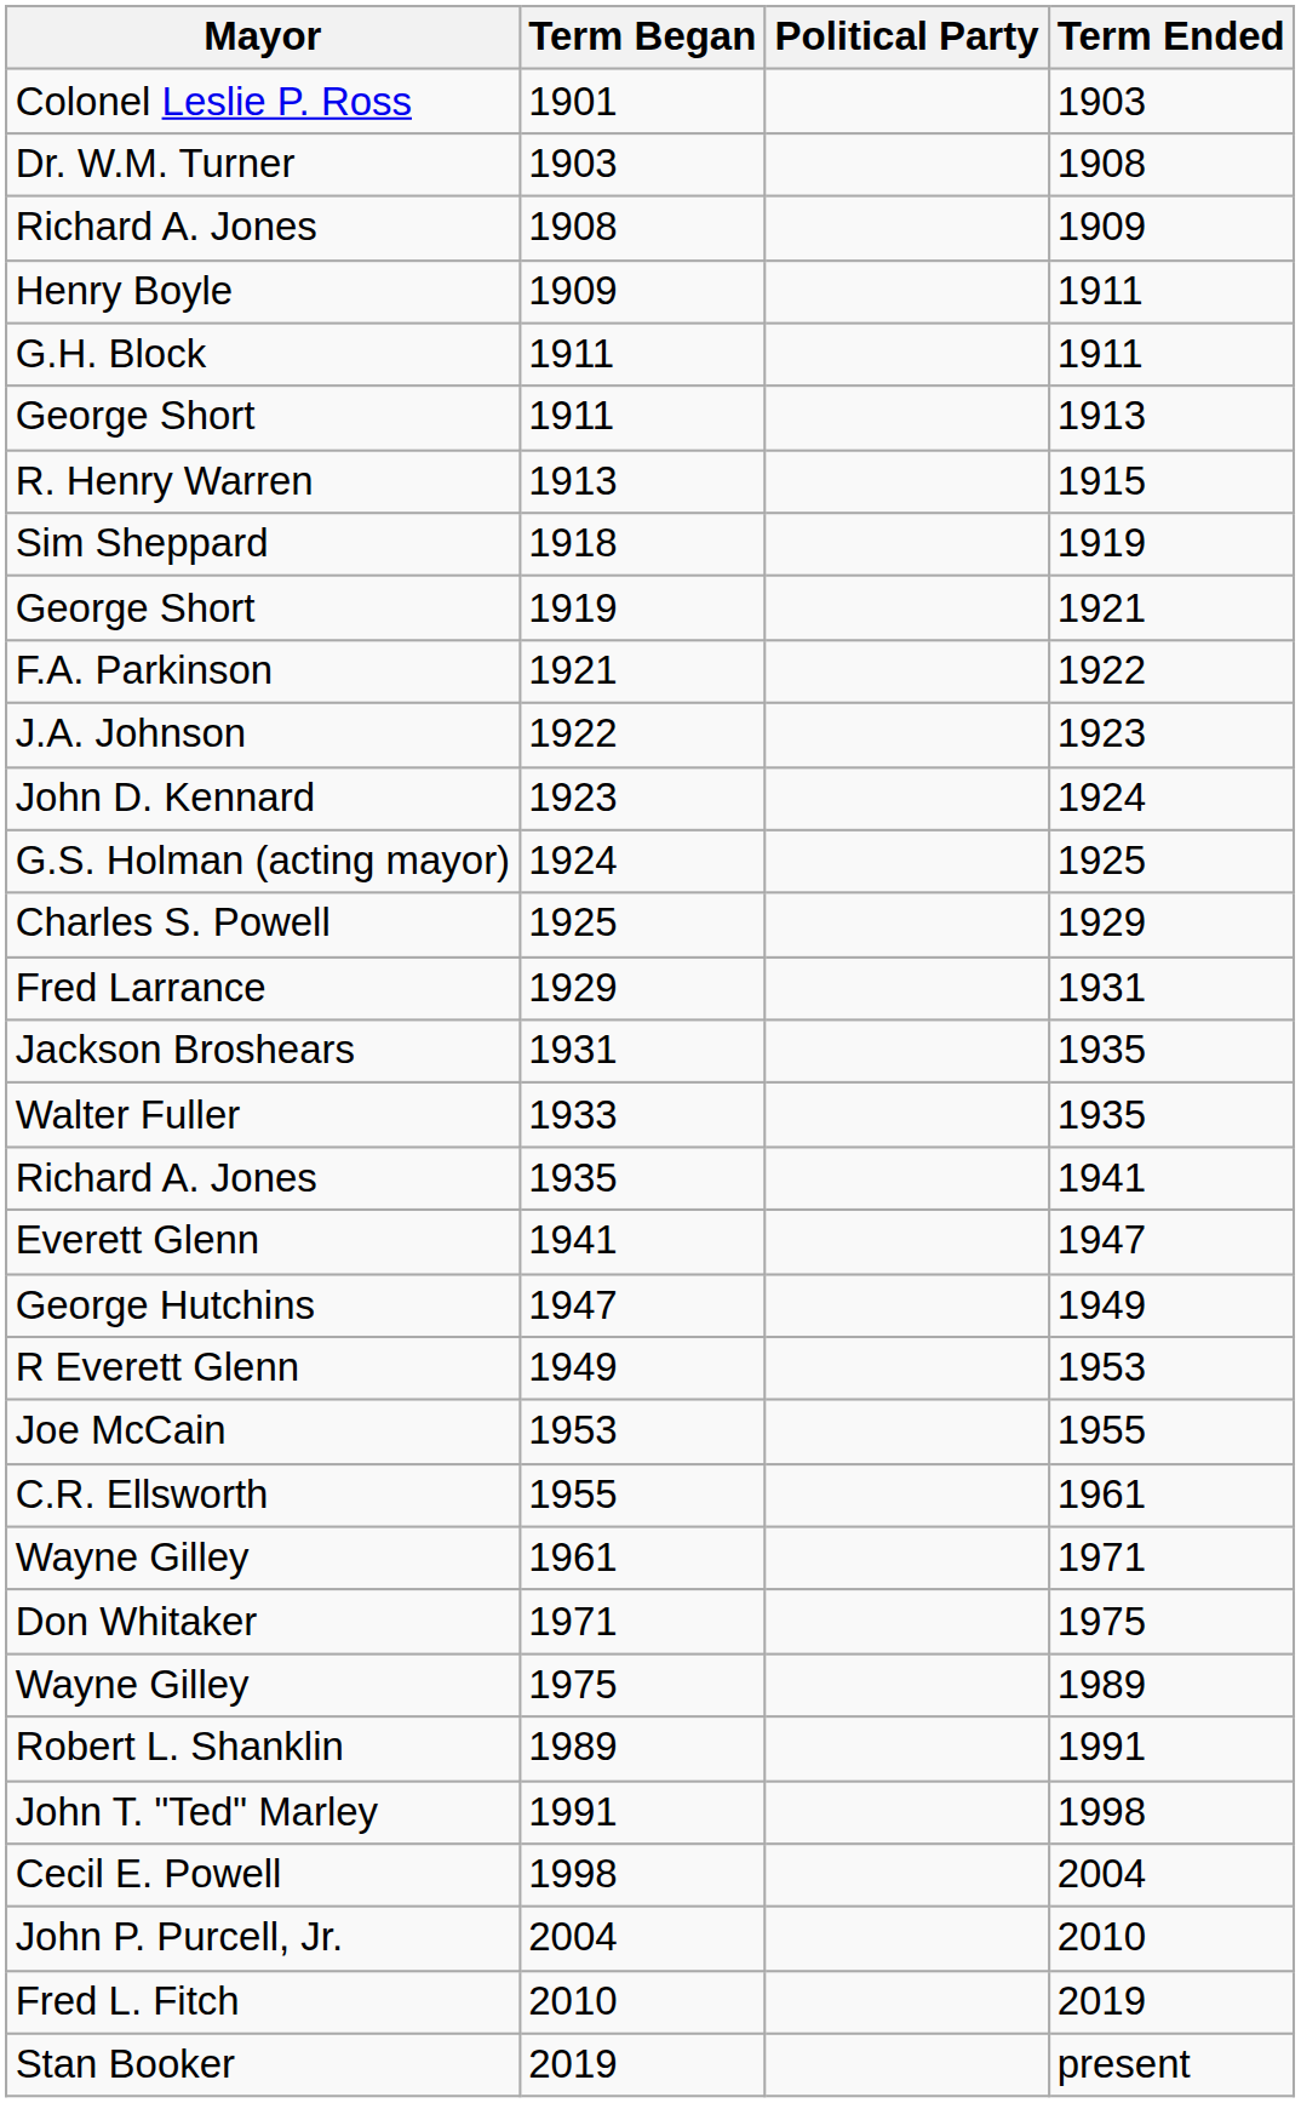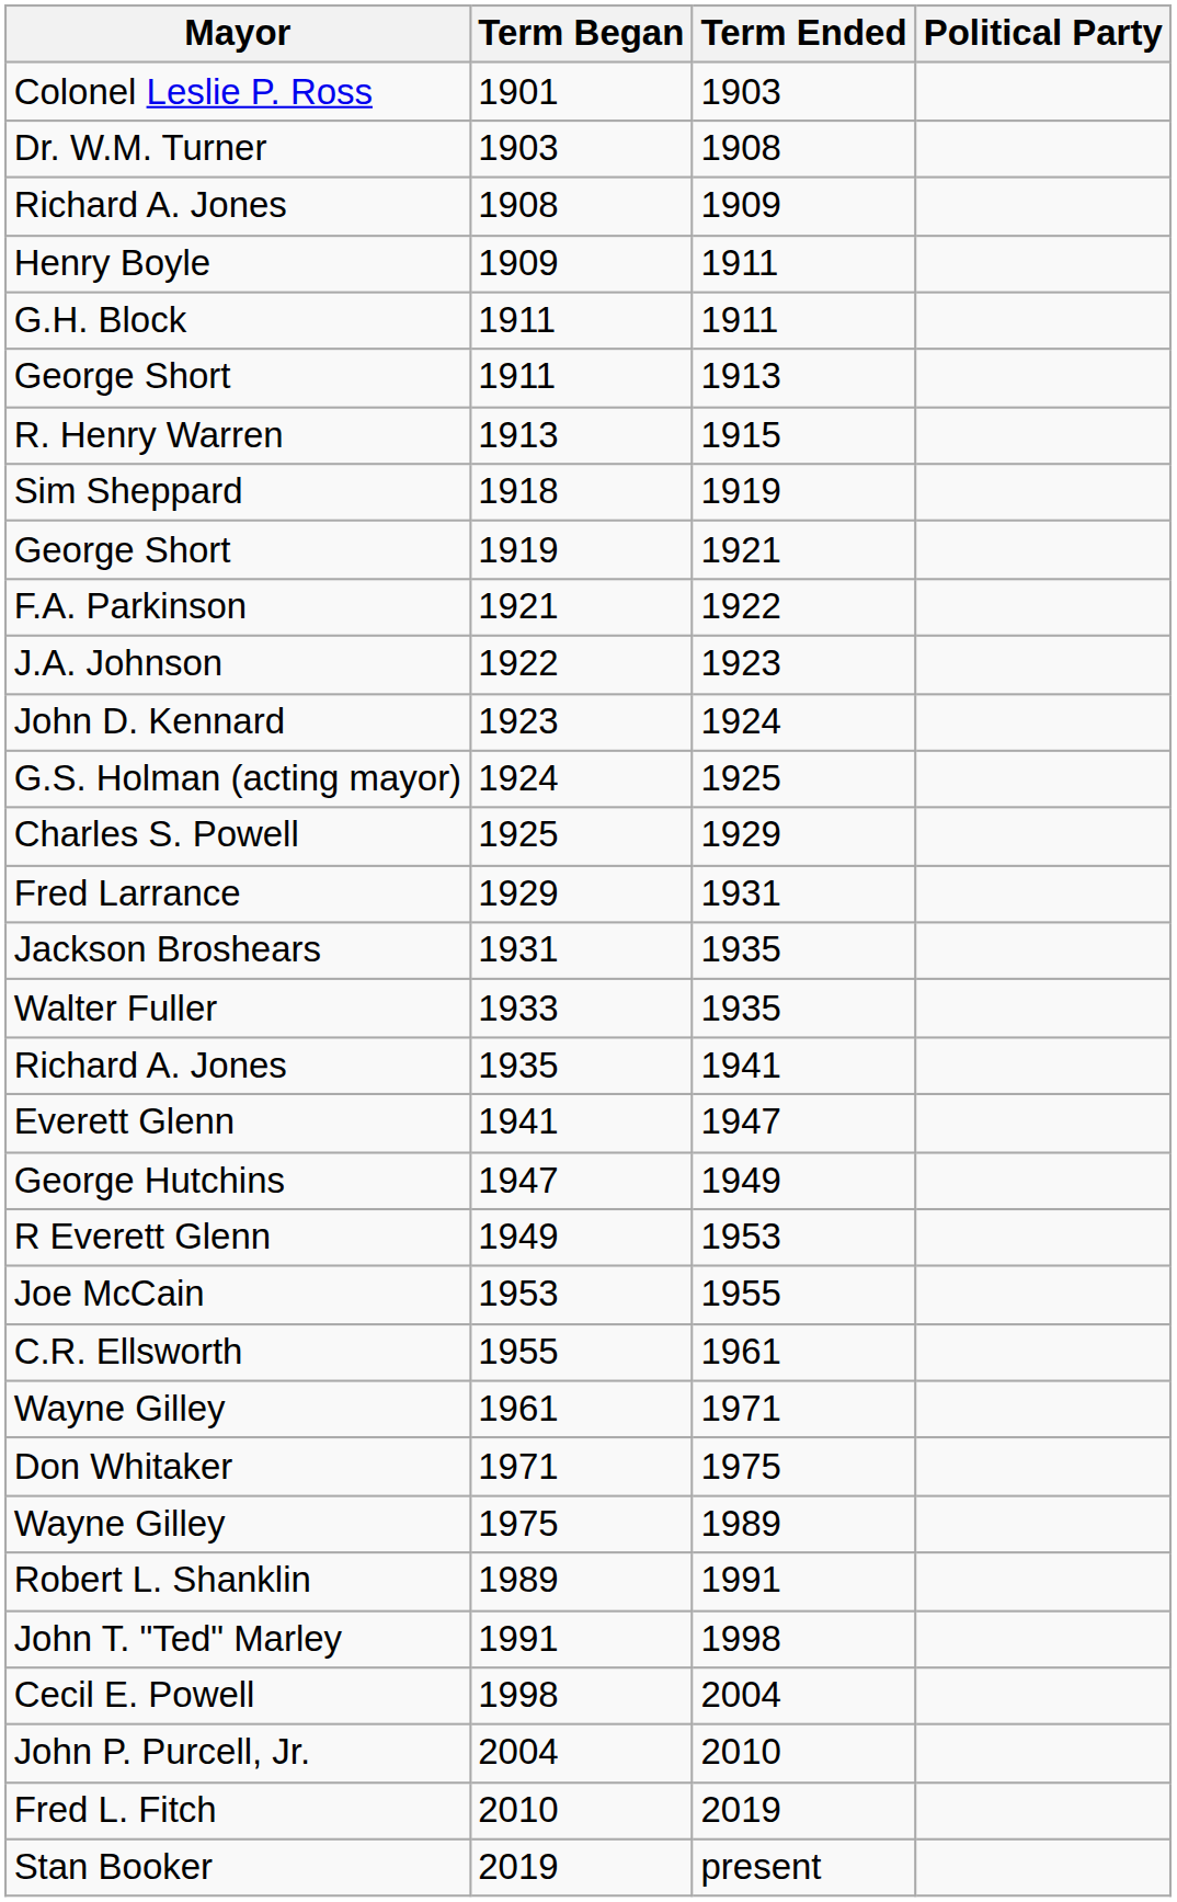 <table class="wikitable">
 <tr>
 <th>Mayor</th>
 <th>Term Began</th>
+<th>Term Ended</th>
 <th>Political Party</th>
-<th>Term Ended</th>
 </tr>
 <tr>
 <td>Colonel <a href='#'>Leslie P. Ross</a></td>
 <td>1901</td>
+<td>1903</td>
 <td></td>
-<td>1903</td>
 </tr>
 <tr>
 <td>Dr. W.M. Turner</td>
 <td>1903</td>
+<td>1908</td>
 <td></td>
-<td>1908</td>
 </tr>
 <tr>
 <td>Richard A. Jones</td>
 <td>1908</td>
+<td>1909</td>
 <td></td>
-<td>1909</td>
 </tr>
 <tr>
 <td>Henry Boyle</td>
 <td>1909</td>
+<td>1911</td>
 <td></td>
-<td>1911</td>
 </tr>
 <tr>
 <td>G.H. Block</td>
 <td>1911</td>
+<td>1911</td>
 <td></td>
-<td>1911</td>
 </tr>
 <tr>
 <td>George Short</td>
 <td>1911</td>
+<td>1913</td>
 <td></td>
-<td>1913</td>
 </tr>
 <tr>
 <td>R. Henry Warren</td>
 <td>1913</td>
+<td>1915</td>
 <td></td>
-<td>1915</td>
 </tr>
 <tr>
 <td>Sim Sheppard</td>
 <td>1918</td>
+<td>1919</td>
 <td></td>
-<td>1919</td>
 </tr>
 <tr>
 <td>George Short</td>
 <td>1919</td>
+<td>1921</td>
 <td></td>
-<td>1921</td>
 </tr>
 <tr>
 <td>F.A. Parkinson</td>
 <td>1921</td>
+<td>1922</td>
 <td></td>
-<td>1922</td>
 </tr>
 <tr>
 <td>J.A. Johnson</td>
 <td>1922</td>
+<td>1923</td>
 <td></td>
-<td>1923</td>
 </tr>
 <tr>
 <td>John D. Kennard</td>
 <td>1923</td>
+<td>1924</td>
 <td></td>
-<td>1924</td>
 </tr>
 <tr>
 <td>G.S. Holman (acting mayor)</td>
 <td>1924</td>
+<td>1925</td>
 <td></td>
-<td>1925</td>
 </tr>
 <tr>
 <td>Charles S. Powell</td>
 <td>1925</td>
+<td>1929</td>
 <td></td>
-<td>1929</td>
 </tr>
 <tr>
 <td>Fred Larrance</td>
 <td>1929</td>
+<td>1931</td>
 <td></td>
-<td>1931</td>
 </tr>
 <tr>
 <td>Jackson Broshears</td>
 <td>1931</td>
+<td>1935</td>
 <td></td>
-<td>1935</td>
 </tr>
 <tr>
 <td>Walter Fuller</td>
 <td>1933</td>
+<td>1935</td>
 <td></td>
-<td>1935</td>
 </tr>
 <tr>
 <td>Richard A. Jones</td>
 <td>1935</td>
+<td>1941</td>
 <td></td>
-<td>1941</td>
 </tr>
 <tr>
 <td>Everett Glenn</td>
 <td>1941</td>
+<td>1947</td>
 <td></td>
-<td>1947</td>
 </tr>
 <tr>
 <td>George Hutchins</td>
 <td>1947</td>
+<td>1949</td>
 <td></td>
-<td>1949</td>
 </tr>
 <tr>
 <td>R Everett Glenn</td>
 <td>1949</td>
+<td>1953</td>
 <td></td>
-<td>1953</td>
 </tr>
 <tr>
 <td>Joe McCain</td>
 <td>1953</td>
+<td>1955</td>
 <td></td>
-<td>1955</td>
 </tr>
 <tr>
 <td>C.R. Ellsworth</td>
 <td>1955</td>
+<td>1961</td>
 <td></td>
-<td>1961</td>
 </tr>
 <tr>
 <td>Wayne Gilley</td>
 <td>1961</td>
+<td>1971</td>
 <td></td>
-<td>1971</td>
 </tr>
 <tr>
 <td>Don Whitaker</td>
 <td>1971</td>
+<td>1975</td>
 <td></td>
-<td>1975</td>
 </tr>
 <tr>
 <td>Wayne Gilley</td>
 <td>1975</td>
+<td>1989</td>
 <td></td>
-<td>1989</td>
 </tr>
 <tr>
 <td>Robert L. Shanklin</td>
 <td>1989</td>
+<td>1991</td>
 <td></td>
-<td>1991</td>
 </tr>
 <tr>
 <td>John T. "Ted" Marley</td>
 <td>1991</td>
+<td>1998</td>
 <td></td>
-<td>1998</td>
 </tr>
 <tr>
 <td>Cecil E. Powell</td>
 <td>1998</td>
+<td>2004</td>
 <td></td>
-<td>2004</td>
 </tr>
 <tr>
 <td>John P. Purcell, Jr.</td>
 <td>2004</td>
+<td>2010</td>
 <td></td>
-<td>2010</td>
 </tr>
 <tr>
 <td>Fred L. Fitch</td>
 <td>2010</td>
+<td>2019</td>
 <td></td>
-<td>2019</td>
 </tr>
 <tr>
 <td>Stan Booker</td>
 <td>2019</td>
+<td>present</td>
 <td></td>
-<td>present</td>
 </tr>
 </table>
